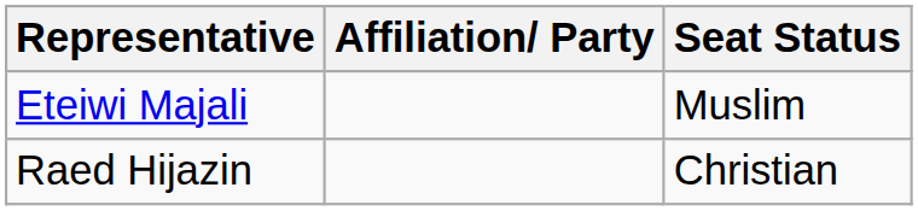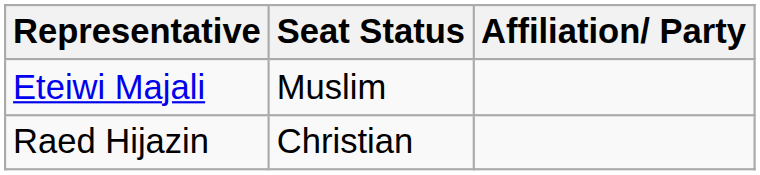 <table class="wikitable">
 <tr>
 <th>Representative</th>
+<th>Seat Status</th>
 <th>Affiliation/ Party</th>
-<th>Seat Status</th>
 </tr>
 <tr>
 <td><a href='#'>Eteiwi Majali</a></td>
+<td>Muslim</td>
 <td></td>
-<td>Muslim</td>
 </tr>
 <tr>
 <td>Raed Hijazin</td>
+<td>Christian</td>
 <td></td>
-<td>Christian</td>
 </tr>
 </table>
